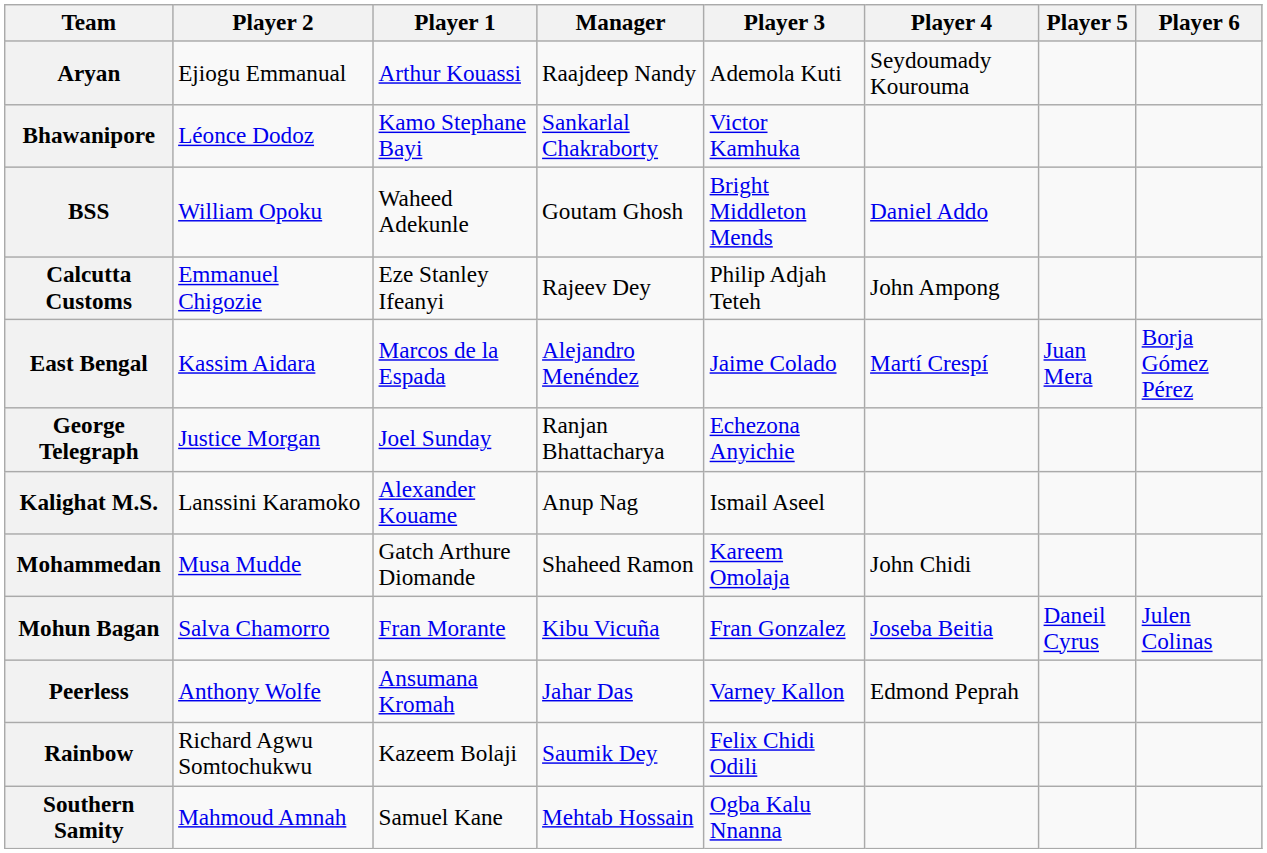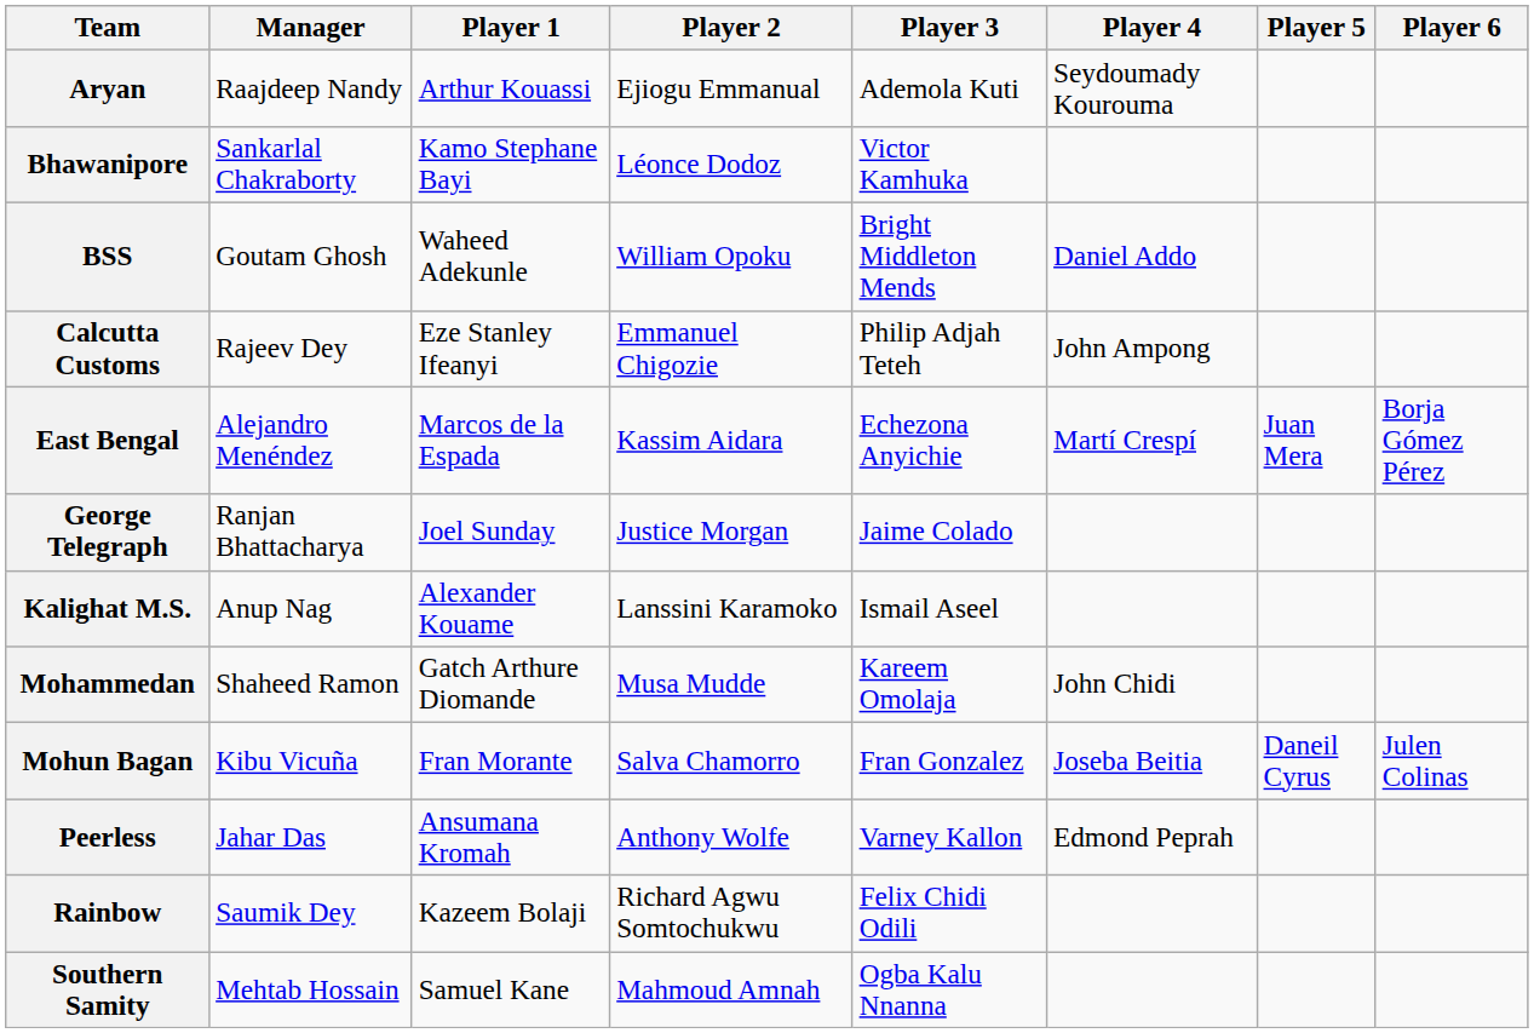 <table class="wikitable">
 <tr>
 <th>Team</th>
+<th>Manager</th>
+<th>Player 1</th>
 <th>Player 2</th>
-<th>Player 1</th>
-<th>Manager</th>
 <th>Player 3</th>
 <th>Player 4</th>
 <th>Player 5</th>
 <th>Player 6</th>
 </tr>
 <tr>
 <th>Aryan</th>
+<td> Raajdeep Nandy</td>
+<td> <a href='#'>Arthur Kouassi</a></td>
 <td> Ejiogu Emmanual</td>
-<td> <a href='#'>Arthur Kouassi</a></td>
-<td> Raajdeep Nandy</td>
 <td> Ademola Kuti</td>
 <td> Seydoumady Kourouma</td>
 <td></td>
 <td></td>
 </tr>
 <tr>
 <th>Bhawanipore</th>
+<td> <a href='#'>Sankarlal Chakraborty</a></td>
+<td> <a href='#'>Kamo Stephane Bayi</a></td>
 <td> <a href='#'>Léonce Dodoz</a></td>
-<td> <a href='#'>Kamo Stephane Bayi</a></td>
-<td> <a href='#'>Sankarlal Chakraborty</a></td>
 <td> <a href='#'>Victor Kamhuka</a></td>
 <td></td>
 <td></td>
 <td></td>
 </tr>
 <tr>
 <th>BSS</th>
+<td> Goutam Ghosh</td>
+<td> Waheed Adekunle</td>
 <td> <a href='#'>William Opoku</a></td>
-<td> Waheed Adekunle</td>
-<td> Goutam Ghosh</td>
 <td> <a href='#'>Bright Middleton Mends</a></td>
 <td> <a href='#'>Daniel Addo</a></td>
 <td></td>
 <td></td>
 </tr>
 <tr>
 <th>Calcutta Customs</th>
+<td> Rajeev Dey</td>
+<td> Eze Stanley Ifeanyi</td>
 <td> <a href='#'>Emmanuel Chigozie</a></td>
-<td> Eze Stanley Ifeanyi</td>
-<td> Rajeev Dey</td>
 <td> Philip Adjah Teteh</td>
 <td> John Ampong</td>
 <td></td>
 <td></td>
 </tr>
 <tr>
 <th>East Bengal</th>
+<td> <a href='#'>Alejandro Menéndez</a></td>
+<td> <a href='#'>Marcos de la Espada</a></td>
 <td> <a href='#'>Kassim Aidara</a></td>
-<td> <a href='#'>Marcos de la Espada</a></td>
-<td> <a href='#'>Alejandro Menéndez</a></td>
-<td> <a href='#'>Jaime Colado</a></td>
+<td> <a href='#'>Echezona Anyichie</a></td>
 <td> <a href='#'>Martí Crespí</a></td>
 <td> <a href='#'>Juan Mera</a></td>
 <td> <a href='#'>Borja Gómez Pérez</a></td>
 </tr>
 <tr>
 <th>George Telegraph</th>
+<td> Ranjan Bhattacharya</td>
+<td> <a href='#'>Joel Sunday</a></td>
 <td> <a href='#'>Justice Morgan</a></td>
-<td> <a href='#'>Joel Sunday</a></td>
-<td> Ranjan Bhattacharya</td>
-<td> <a href='#'>Echezona Anyichie</a></td>
+<td> <a href='#'>Jaime Colado</a></td>
 <td></td>
 <td></td>
 <td></td>
 </tr>
 <tr>
 <th>Kalighat M.S.</th>
+<td> Anup Nag</td>
+<td> <a href='#'>Alexander Kouame</a></td>
 <td> Lanssini Karamoko</td>
-<td> <a href='#'>Alexander Kouame</a></td>
-<td> Anup Nag</td>
 <td> Ismail Aseel</td>
 <td></td>
 <td></td>
 <td></td>
 </tr>
 <tr>
 <th>Mohammedan</th>
+<td> Shaheed Ramon</td>
+<td> Gatch Arthure Diomande</td>
 <td> <a href='#'>Musa Mudde</a></td>
-<td> Gatch Arthure Diomande</td>
-<td> Shaheed Ramon</td>
 <td> <a href='#'>Kareem Omolaja</a></td>
 <td> John Chidi</td>
 <td></td>
 <td></td>
 </tr>
 <tr>
 <th>Mohun Bagan</th>
+<td> <a href='#'>Kibu Vicuña</a></td>
+<td><a href='#'>Fran Morante</a></td>
 <td> <a href='#'>Salva Chamorro</a></td>
-<td><a href='#'>Fran Morante</a></td>
-<td> <a href='#'>Kibu Vicuña</a></td>
 <td> <a href='#'>Fran Gonzalez</a></td>
 <td> <a href='#'>Joseba Beitia</a></td>
 <td> <a href='#'>Daneil Cyrus</a></td>
 <td> <a href='#'>Julen Colinas</a></td>
 </tr>
 <tr>
 <th>Peerless</th>
+<td> <a href='#'>Jahar Das</a></td>
+<td> <a href='#'>Ansumana Kromah</a></td>
 <td> <a href='#'>Anthony Wolfe</a></td>
-<td> <a href='#'>Ansumana Kromah</a></td>
-<td> <a href='#'>Jahar Das</a></td>
 <td> <a href='#'>Varney Kallon</a></td>
 <td> Edmond Peprah</td>
 <td></td>
 <td></td>
 </tr>
 <tr>
 <th>Rainbow</th>
+<td> <a href='#'>Saumik Dey</a></td>
+<td> Kazeem Bolaji</td>
 <td> Richard Agwu Somtochukwu</td>
-<td> Kazeem Bolaji</td>
-<td> <a href='#'>Saumik Dey</a></td>
 <td> <a href='#'>Felix Chidi Odili</a></td>
 <td></td>
 <td></td>
 <td></td>
 </tr>
 <tr>
 <th>Southern Samity</th>
+<td> <a href='#'>Mehtab Hossain</a></td>
+<td> Samuel Kane</td>
 <td> <a href='#'>Mahmoud Amnah</a></td>
-<td> Samuel Kane</td>
-<td> <a href='#'>Mehtab Hossain</a></td>
 <td> <a href='#'>Ogba Kalu Nnanna</a></td>
 <td></td>
 <td></td>
 <td></td>
 </tr>
 </table>
